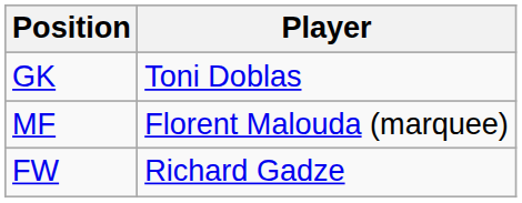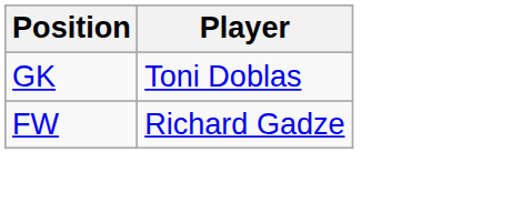 <table class="wikitable sortable">
 <tr>
 <th>Position</th>
 <th>Player</th>
 </tr>
 <tr>
 <td><a href='#'>GK</a></td>
 <td> <a href='#'>Toni Doblas</a></td>
 </tr>
 <tr>
-<td><a href='#'>MF</a></td>
-<td> <a href='#'>Florent Malouda</a> (marquee)</td>
-</tr>
-<tr>
 <td><a href='#'>FW</a></td>
 <td> <a href='#'>Richard Gadze</a></td>
 </tr>
 </table>
